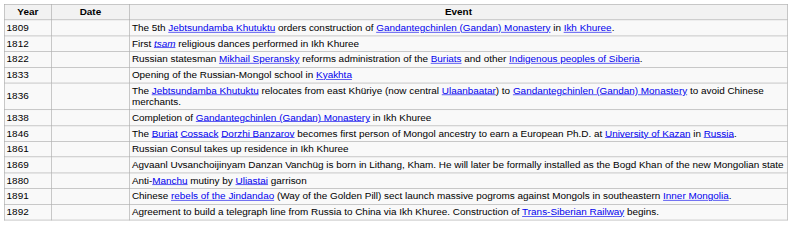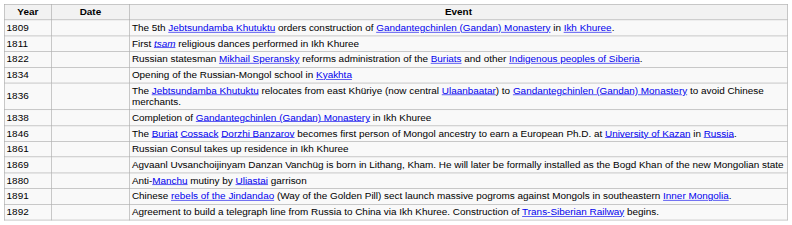 <table class="wikitable" width="100%">
 <tr>
 <th style="width:6%">Year</th>
 <th style="width:10%">Date</th>
 <th>Event</th>
 </tr>
 <tr>
 <td>1809</td>
 <td></td>
 <td>The 5th <a href='#'>Jebtsundamba Khutuktu</a> orders construction of <a href='#'>Gandantegchinlen (Gandan) Monastery</a> in <a href='#'>Ikh Khuree</a>.</td>
 </tr>
 <tr>
-<td>1812</td>
+<td>1811</td>
 <td></td>
 <td>First <em><a href='#'>tsam</a></em> religious dances performed in Ikh Khuree</td>
 </tr>
 <tr>
 <td>1822</td>
 <td></td>
 <td>Russian statesman <a href='#'>Mikhail Speransky</a> reforms administration of the <a href='#'>Buriats</a> and other <a href='#'>Indigenous peoples of Siberia</a>.</td>
 </tr>
 <tr>
-<td>1833</td>
+<td>1834</td>
 <td></td>
 <td>Opening of the Russian-Mongol school in <a href='#'>Kyakhta</a></td>
 </tr>
 <tr>
 <td>1836</td>
 <td></td>
 <td>The <a href='#'>Jebtsundamba Khutuktu</a> relocates from east Khüriye (now central <a href='#'>Ulaanbaatar</a>) to <a href='#'>Gandantegchinlen (Gandan) Monastery</a> to avoid Chinese merchants.</td>
 </tr>
 <tr>
 <td>1838</td>
 <td></td>
 <td>Completion of <a href='#'>Gandantegchinlen (Gandan) Monastery</a> in Ikh Khuree</td>
 </tr>
 <tr>
 <td>1846</td>
 <td></td>
 <td>The <a href='#'>Buriat</a> <a href='#'>Cossack</a> <a href='#'>Dorzhi Banzarov</a> becomes first person of Mongol ancestry to earn a European Ph.D. at <a href='#'>University of Kazan</a> in <a href='#'>Russia</a>.</td>
 </tr>
 <tr>
 <td>1861</td>
 <td></td>
 <td>Russian Consul takes up residence in Ikh Khuree</td>
 </tr>
 <tr>
 <td>1869</td>
 <td></td>
 <td>Agvaanl Uvsanchoijinyam Danzan Vanchüg is born in Lithang, Kham. He will later be formally installed as the Bogd Khan of the new Mongolian state</td>
 </tr>
 <tr>
 <td>1880</td>
 <td></td>
 <td>Anti-<a href='#'>Manchu</a> mutiny by <a href='#'>Uliastai</a> garrison</td>
 </tr>
 <tr>
 <td>1891</td>
 <td></td>
 <td>Chinese <a href='#'>rebels of the Jindandao</a> (Way of the Golden Pill) sect launch massive pogroms against Mongols in southeastern <a href='#'>Inner Mongolia</a>.</td>
 </tr>
 <tr>
 <td>1892</td>
 <td></td>
 <td>Agreement to build a telegraph line from Russia to China via Ikh Khuree.  Construction of <a href='#'>Trans-Siberian Railway</a> begins.</td>
 </tr>
 </table>
